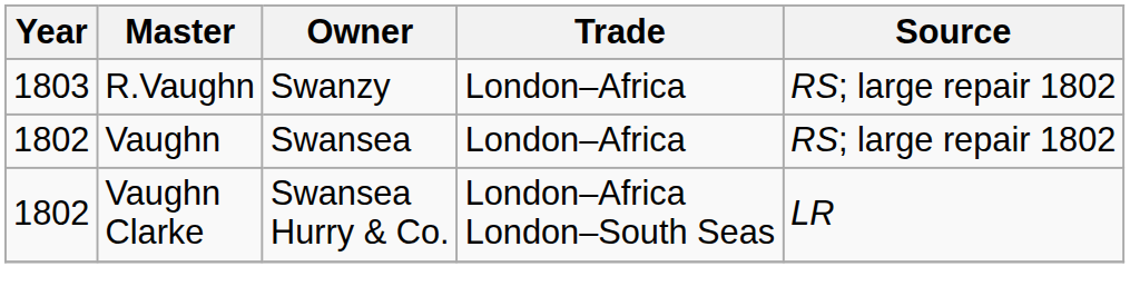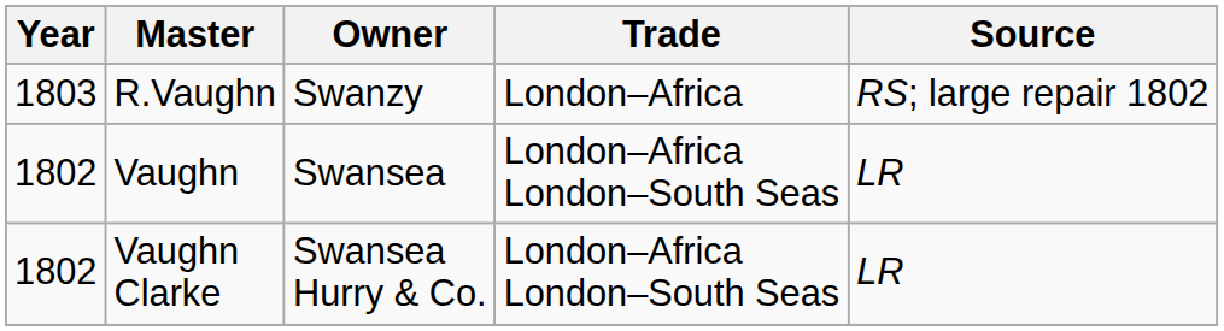 <table class=" wikitable">
 <tr>
 <th>Year</th>
 <th>Master</th>
 <th>Owner</th>
 <th>Trade</th>
 <th>Source</th>
 </tr>
 <tr>
 <td>1803</td>
 <td>R.Vaughn</td>
 <td>Swanzy</td>
 <td>London–Africa</td>
 <td><em>RS</em>; large repair 1802</td>
 </tr>
 <tr>
 <td>1802</td>
 <td>Vaughn</td>
 <td>Swansea</td>
-<td>London–Africa</td>
-<td><em>RS</em>; large repair 1802</td>
+<td>London–Africa<br>London–South Seas</td>
+<td><em>LR</em></td>
 </tr>
 <tr>
 <td>1802</td>
 <td>Vaughn<br>Clarke</td>
 <td>Swansea<br>Hurry & Co.</td>
 <td>London–Africa<br>London–South Seas</td>
 <td><em>LR</em></td>
 </tr>
 <tr>
 </tr>
 </table>
